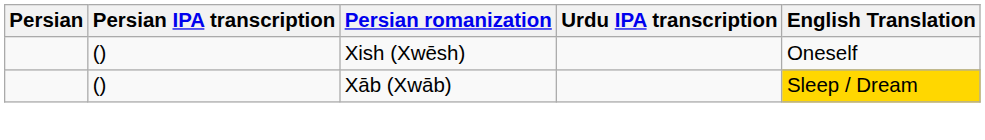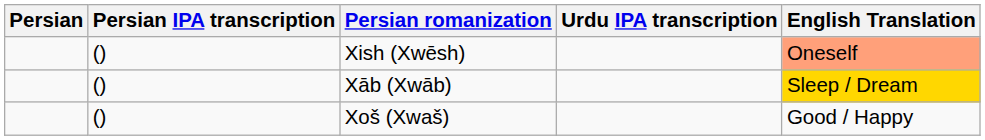 <table class="wikitable">
 <tr>
 <th>Persian</th>
 <th>Persian <a href='#'>IPA</a> transcription</th>
 <th><a href='#'>Persian romanization</a></th>
 <th>Urdu <a href='#'>IPA</a> transcription</th>
 <th>English Translation</th>
 </tr>
 <tr>
 <td></td>
 <td> ()</td>
 <td>Xish (Xwēsh)</td>
 <td></td>
-<td>Oneself</td>
+<td style="background: lightsalmon;">Oneself</td>
 </tr>
 <tr>
 <td></td>
 <td> ()</td>
 <td>Xāb (Xwāb)</td>
 <td></td>
 <td style="background: gold;">Sleep / Dream</td>
 </tr>
+<tr>
+<td></td>
+<td> ()</td>
+<td>Xoš (Xwaš)</td>
+<td></td>
+<td>Good / Happy</td>
+</tr>
 </table>
